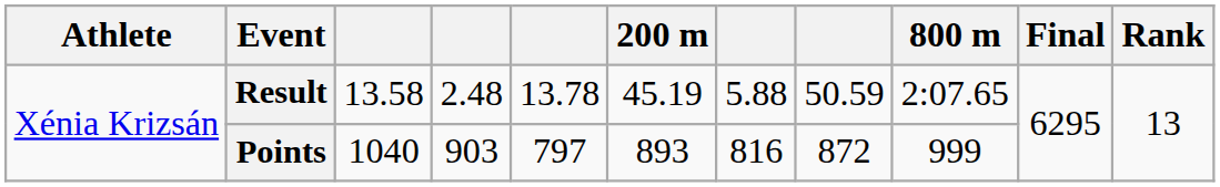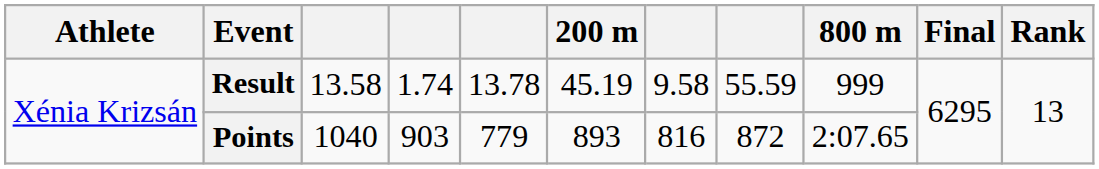 <table class=wikitable style="font-size:90%;">
 <tr>
 <th>Athlete</th>
 <th>Event</th>
 <th></th>
 <th></th>
 <th></th>
 <th>200 m</th>
 <th></th>
 <th></th>
 <th>800 m</th>
 <th>Final</th>
 <th>Rank</th>
 </tr>
 <tr align=center>
 <td rowspan=2 align=left><a href='#'>Xénia Krizsán</a></td>
 <th style="font-size:95%">Result</th>
 <td>13.58</td>
-<td>2.48</td>
+<td>1.74</td>
 <td>13.78</td>
 <td>45.19</td>
-<td>5.88</td>
-<td>50.59</td>
-<td>2:07.65</td>
+<td>9.58</td>
+<td>55.59</td>
+<td>999</td>
 <td rowspan=2>6295</td>
 <td rowspan=2>13</td>
 </tr>
 <tr align=center>
 <th style="font-size:95%">Points</th>
 <td>1040</td>
 <td>903</td>
-<td>797</td>
+<td>779</td>
 <td>893</td>
 <td>816</td>
 <td>872</td>
-<td>999</td>
+<td>2:07.65</td>
 </tr>
 </table>
